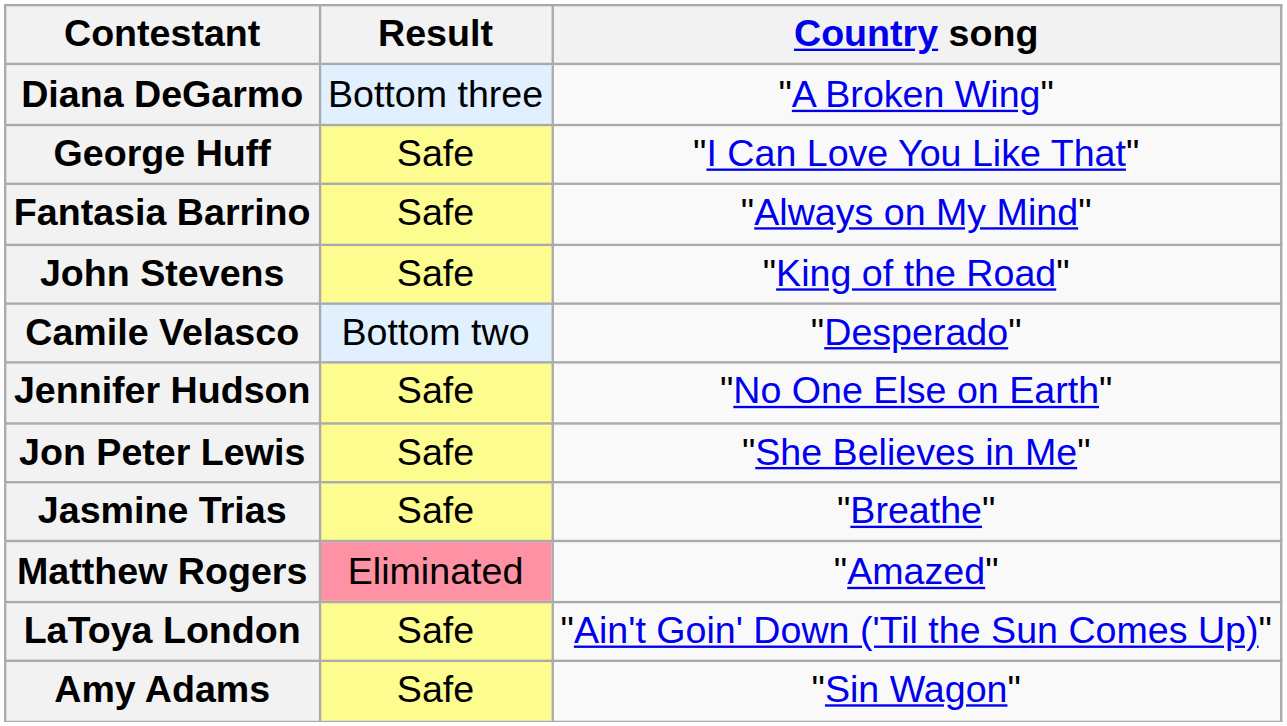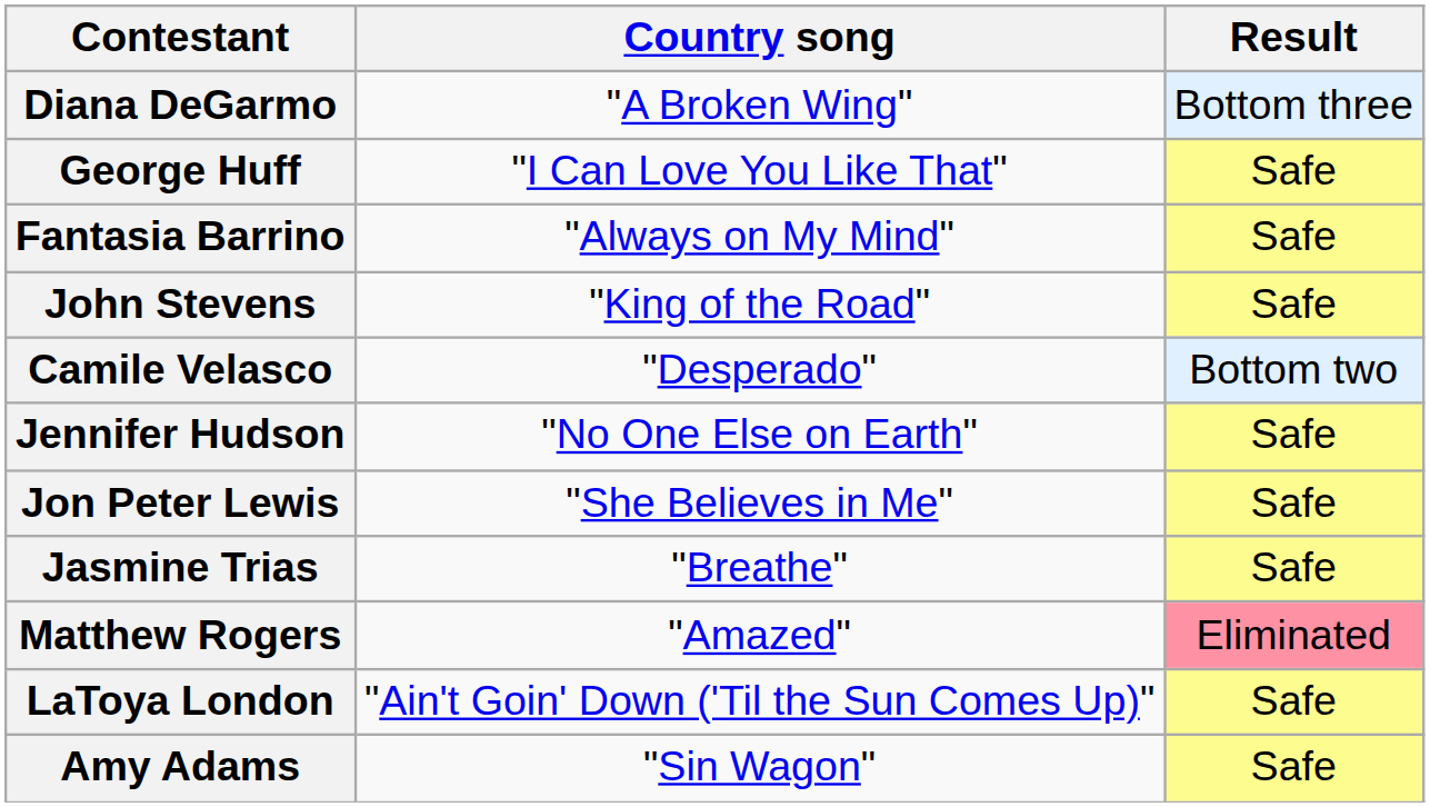 <table class="wikitable unsortable" style="text-align:center;">
 <tr>
 <th scope="col">Contestant</th>
+<th scope="col"><a href='#'>Country</a> song</th>
 <th scope="col">Result</th>
-<th scope="col"><a href='#'>Country</a> song</th>
 </tr>
 <tr>
 <th scope="row">Diana DeGarmo</th>
+<td>"<a href='#'>A Broken Wing</a>"</td>
 <td bgcolor="E0F0FF">Bottom three</td>
-<td>"<a href='#'>A Broken Wing</a>"</td>
 </tr>
 <tr>
 <th scope="row">George Huff</th>
+<td>"<a href='#'>I Can Love You Like That</a>"</td>
 <td style="background:#FDFC8F;">Safe</td>
-<td>"<a href='#'>I Can Love You Like That</a>"</td>
 </tr>
 <tr>
 <th scope="row">Fantasia Barrino</th>
+<td>"<a href='#'>Always on My Mind</a>"</td>
 <td style="background:#FDFC8F;">Safe</td>
-<td>"<a href='#'>Always on My Mind</a>"</td>
 </tr>
 <tr>
 <th scope="row">John Stevens</th>
+<td>"<a href='#'>King of the Road</a>"</td>
 <td style="background:#FDFC8F;">Safe</td>
-<td>"<a href='#'>King of the Road</a>"</td>
 </tr>
 <tr>
 <th scope="row">Camile Velasco</th>
+<td>"<a href='#'>Desperado</a>"</td>
 <td bgcolor="E0F0FF">Bottom two</td>
-<td>"<a href='#'>Desperado</a>"</td>
 </tr>
 <tr>
 <th scope="row">Jennifer Hudson</th>
+<td>"<a href='#'>No One Else on Earth</a>"</td>
 <td style="background:#FDFC8F;">Safe</td>
-<td>"<a href='#'>No One Else on Earth</a>"</td>
 </tr>
 <tr>
 <th scope="row">Jon Peter Lewis</th>
+<td>"<a href='#'>She Believes in Me</a>"</td>
 <td style="background:#FDFC8F;">Safe</td>
-<td>"<a href='#'>She Believes in Me</a>"</td>
 </tr>
 <tr>
 <th scope="row">Jasmine Trias</th>
+<td>"<a href='#'>Breathe</a>"</td>
 <td style="background:#FDFC8F;">Safe</td>
-<td>"<a href='#'>Breathe</a>"</td>
 </tr>
 <tr>
 <th scope="row">Matthew Rogers</th>
+<td>"<a href='#'>Amazed</a>"</td>
 <td bgcolor="FF91A4">Eliminated</td>
-<td>"<a href='#'>Amazed</a>"</td>
 </tr>
 <tr>
 <th scope="row">LaToya London</th>
+<td>"<a href='#'>Ain't Goin' Down ('Til the Sun Comes Up)</a>"</td>
 <td style="background:#FDFC8F;">Safe</td>
-<td>"<a href='#'>Ain't Goin' Down ('Til the Sun Comes Up)</a>"</td>
 </tr>
 <tr>
 <th scope="row">Amy Adams</th>
+<td>"<a href='#'>Sin Wagon</a>"</td>
 <td style="background:#FDFC8F;">Safe</td>
-<td>"<a href='#'>Sin Wagon</a>"</td>
 </tr>
 </table>
